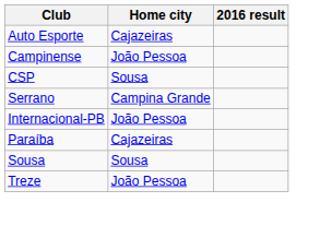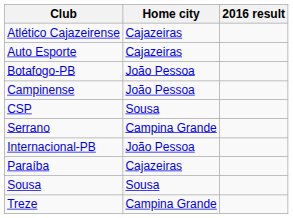 <table class="wikitable sortable">
 <tr>
 <th>Club</th>
 <th>Home city</th>
 <th>2016 result</th>
 </tr>
 <tr>
+<td><a href='#'>Atlético Cajazeirense</a></td>
+<td><a href='#'>Cajazeiras</a></td>
+<td></td>
+</tr>
+<tr>
 <td><a href='#'>Auto Esporte</a></td>
 <td><a href='#'>Cajazeiras</a></td>
+<td></td>
+</tr>
+<tr>
+<td><a href='#'>Botafogo-PB</a></td>
+<td><a href='#'>João Pessoa</a></td>
 <td></td>
 </tr>
 <tr>
 <td><a href='#'>Campinense</a></td>
 <td><a href='#'>João Pessoa</a></td>
 <td></td>
 </tr>
 <tr>
 <td><a href='#'>CSP</a></td>
 <td><a href='#'>Sousa</a></td>
 <td></td>
 </tr>
 <tr>
 <td><a href='#'>Serrano</a></td>
 <td><a href='#'>Campina Grande</a></td>
 <td></td>
 </tr>
 <tr>
 <td><a href='#'>Internacional-PB</a></td>
 <td><a href='#'>João Pessoa</a></td>
 <td></td>
 </tr>
 <tr>
 <td><a href='#'>Paraíba</a></td>
 <td><a href='#'>Cajazeiras</a></td>
 <td></td>
 </tr>
 <tr>
 <td><a href='#'>Sousa</a></td>
 <td><a href='#'>Sousa</a></td>
 <td></td>
 </tr>
 <tr>
 <td><a href='#'>Treze</a></td>
-<td><a href='#'>João Pessoa</a></td>
+<td><a href='#'>Campina Grande</a></td>
 <td></td>
 </tr>
 </table>
